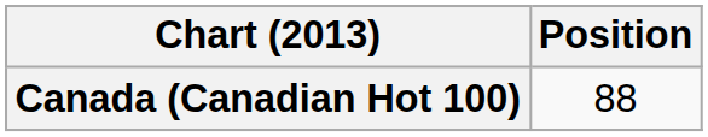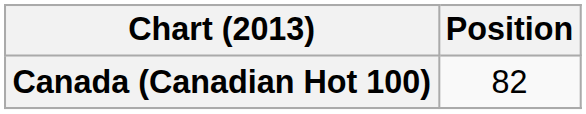 <table class="wikitable plainrowheaders" style="text-align:center;">
 <tr>
 <th scope="col">Chart (2013)</th>
 <th scope="col">Position</th>
 </tr>
 <tr>
 <th scope="row">Canada (Canadian Hot 100)</th>
-<td>88</td>
+<td>82</td>
 </tr>
 <tr>
 </tr>
 </table>
